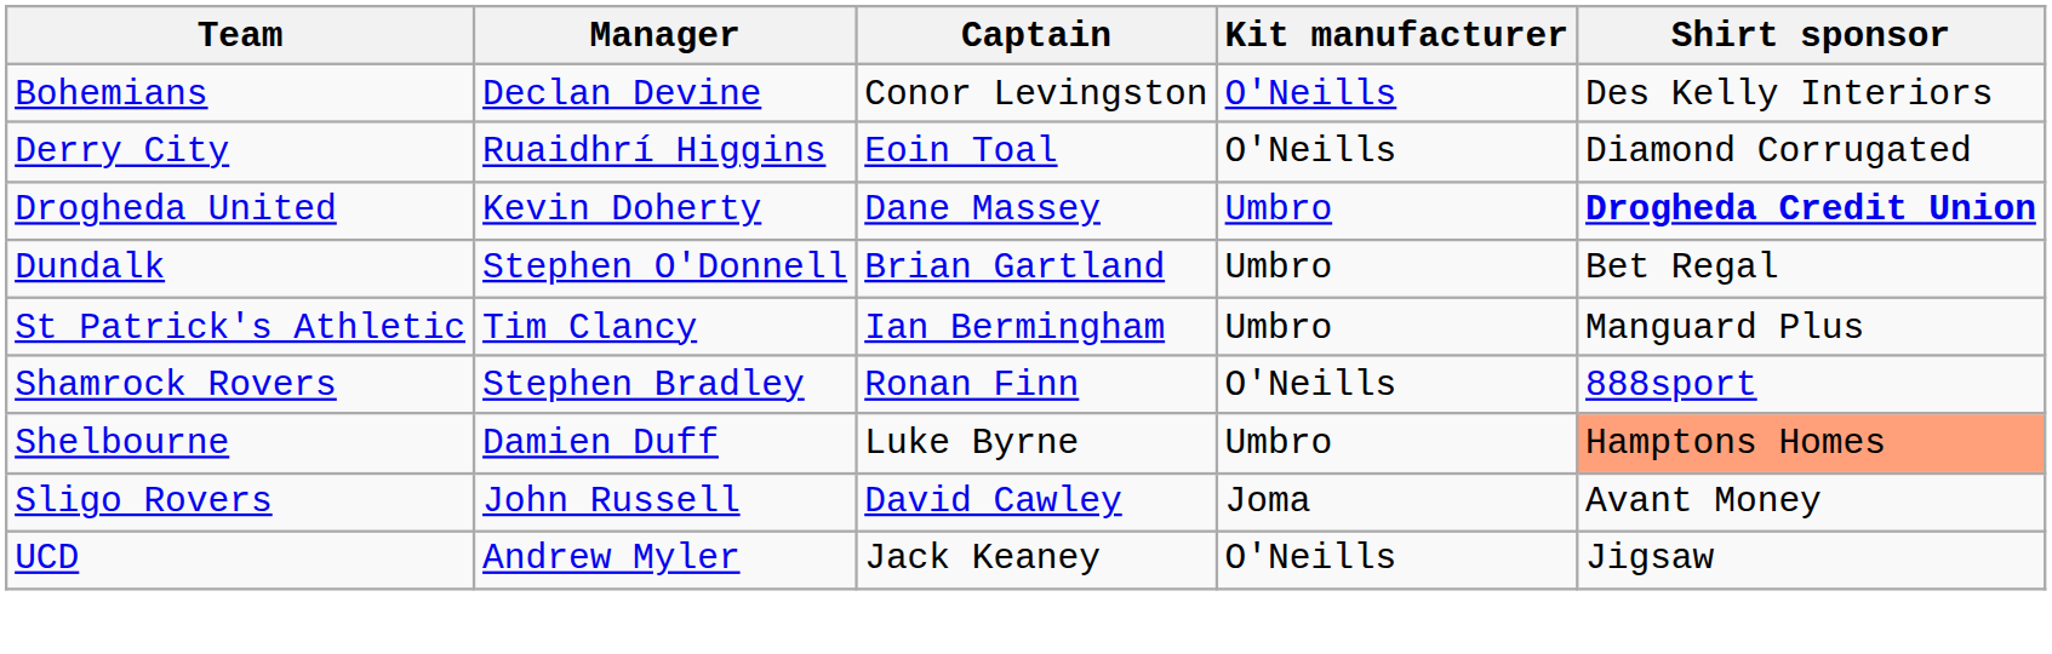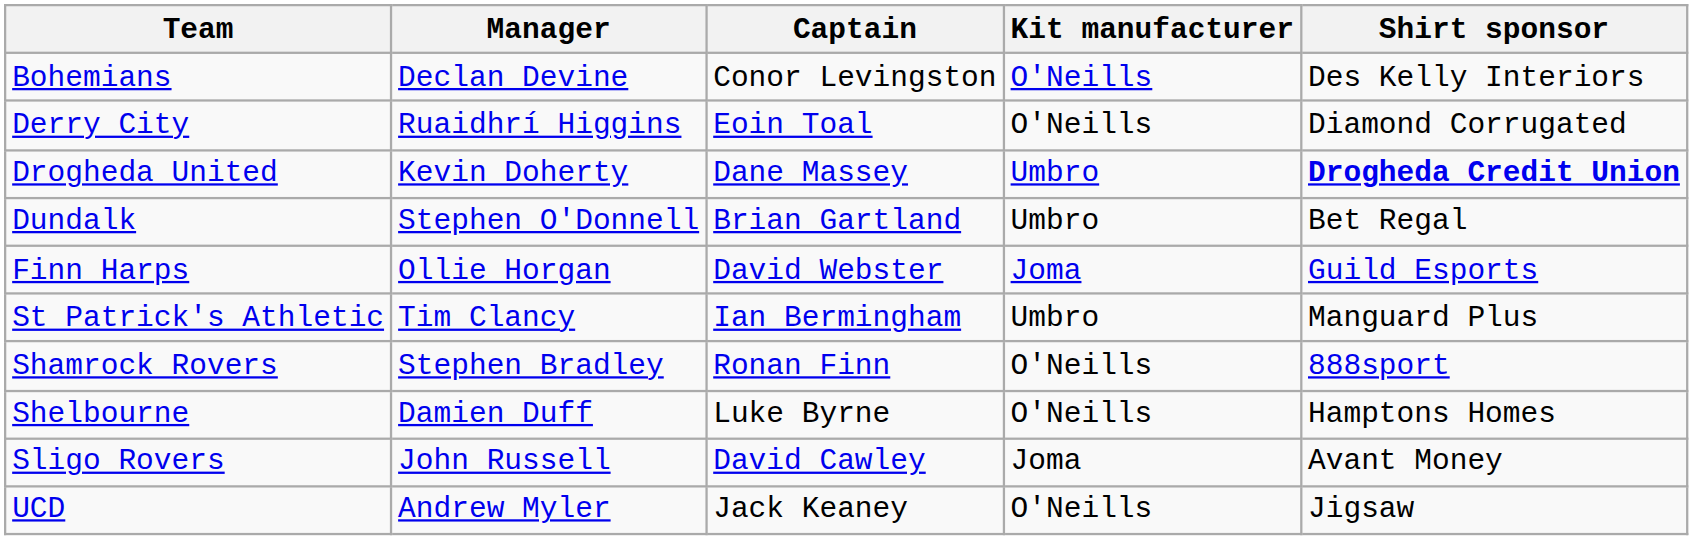 <table class="wikitable sortable" style="text-align: left;">
 <tr>
 <th>Team</th>
 <th>Manager</th>
 <th>Captain</th>
 <th>Kit manufacturer</th>
 <th>Shirt sponsor</th>
 </tr>
 <tr>
 <td><a href='#'>Bohemians</a></td>
 <td> <a href='#'>Declan Devine</a></td>
 <td> Conor Levingston</td>
 <td><a href='#'>O'Neills</a></td>
 <td>Des Kelly Interiors</td>
 </tr>
 <tr>
 <td><a href='#'>Derry City</a></td>
 <td> <a href='#'>Ruaidhrí Higgins</a></td>
 <td> <a href='#'>Eoin Toal</a></td>
 <td>O'Neills</td>
 <td>Diamond Corrugated</td>
 </tr>
 <tr>
 <td><a href='#'>Drogheda United</a></td>
 <td> <a href='#'>Kevin Doherty</a></td>
 <td> <a href='#'>Dane Massey</a></td>
 <td><a href='#'>Umbro</a></td>
 <td><strong><a href='#'>Drogheda Credit Union</a></strong></td>
 </tr>
 <tr>
 <td><a href='#'>Dundalk</a></td>
 <td> <a href='#'>Stephen O'Donnell</a></td>
 <td> <a href='#'>Brian Gartland</a></td>
 <td>Umbro</td>
 <td>Bet Regal</td>
 </tr>
 <tr>
+<td><a href='#'>Finn Harps</a></td>
+<td> <a href='#'>Ollie Horgan</a></td>
+<td> <a href='#'>David Webster</a></td>
+<td><a href='#'>Joma</a></td>
+<td><a href='#'>Guild Esports</a></td>
+</tr>
+<tr>
 <td><a href='#'>St Patrick's Athletic</a></td>
 <td> <a href='#'>Tim Clancy</a></td>
 <td> <a href='#'>Ian Bermingham</a></td>
 <td>Umbro</td>
 <td>Manguard Plus</td>
 </tr>
 <tr>
 <td><a href='#'>Shamrock Rovers</a></td>
 <td> <a href='#'>Stephen Bradley</a></td>
 <td> <a href='#'>Ronan Finn</a></td>
 <td>O'Neills</td>
 <td><a href='#'>888sport</a></td>
 </tr>
 <tr>
 <td><a href='#'>Shelbourne</a></td>
 <td> <a href='#'>Damien Duff</a></td>
 <td> Luke Byrne</td>
-<td>Umbro</td>
-<td style="background: lightsalmon;">Hamptons Homes</td>
+<td>O'Neills</td>
+<td>Hamptons Homes</td>
 </tr>
 <tr>
 <td><a href='#'>Sligo Rovers</a></td>
 <td> <a href='#'>John Russell</a></td>
 <td> <a href='#'>David Cawley</a></td>
 <td>Joma</td>
 <td>Avant Money</td>
 </tr>
 <tr>
 <td><a href='#'>UCD</a></td>
 <td> <a href='#'>Andrew Myler</a></td>
 <td> Jack Keaney</td>
 <td>O'Neills</td>
 <td>Jigsaw</td>
 </tr>
 </table>
